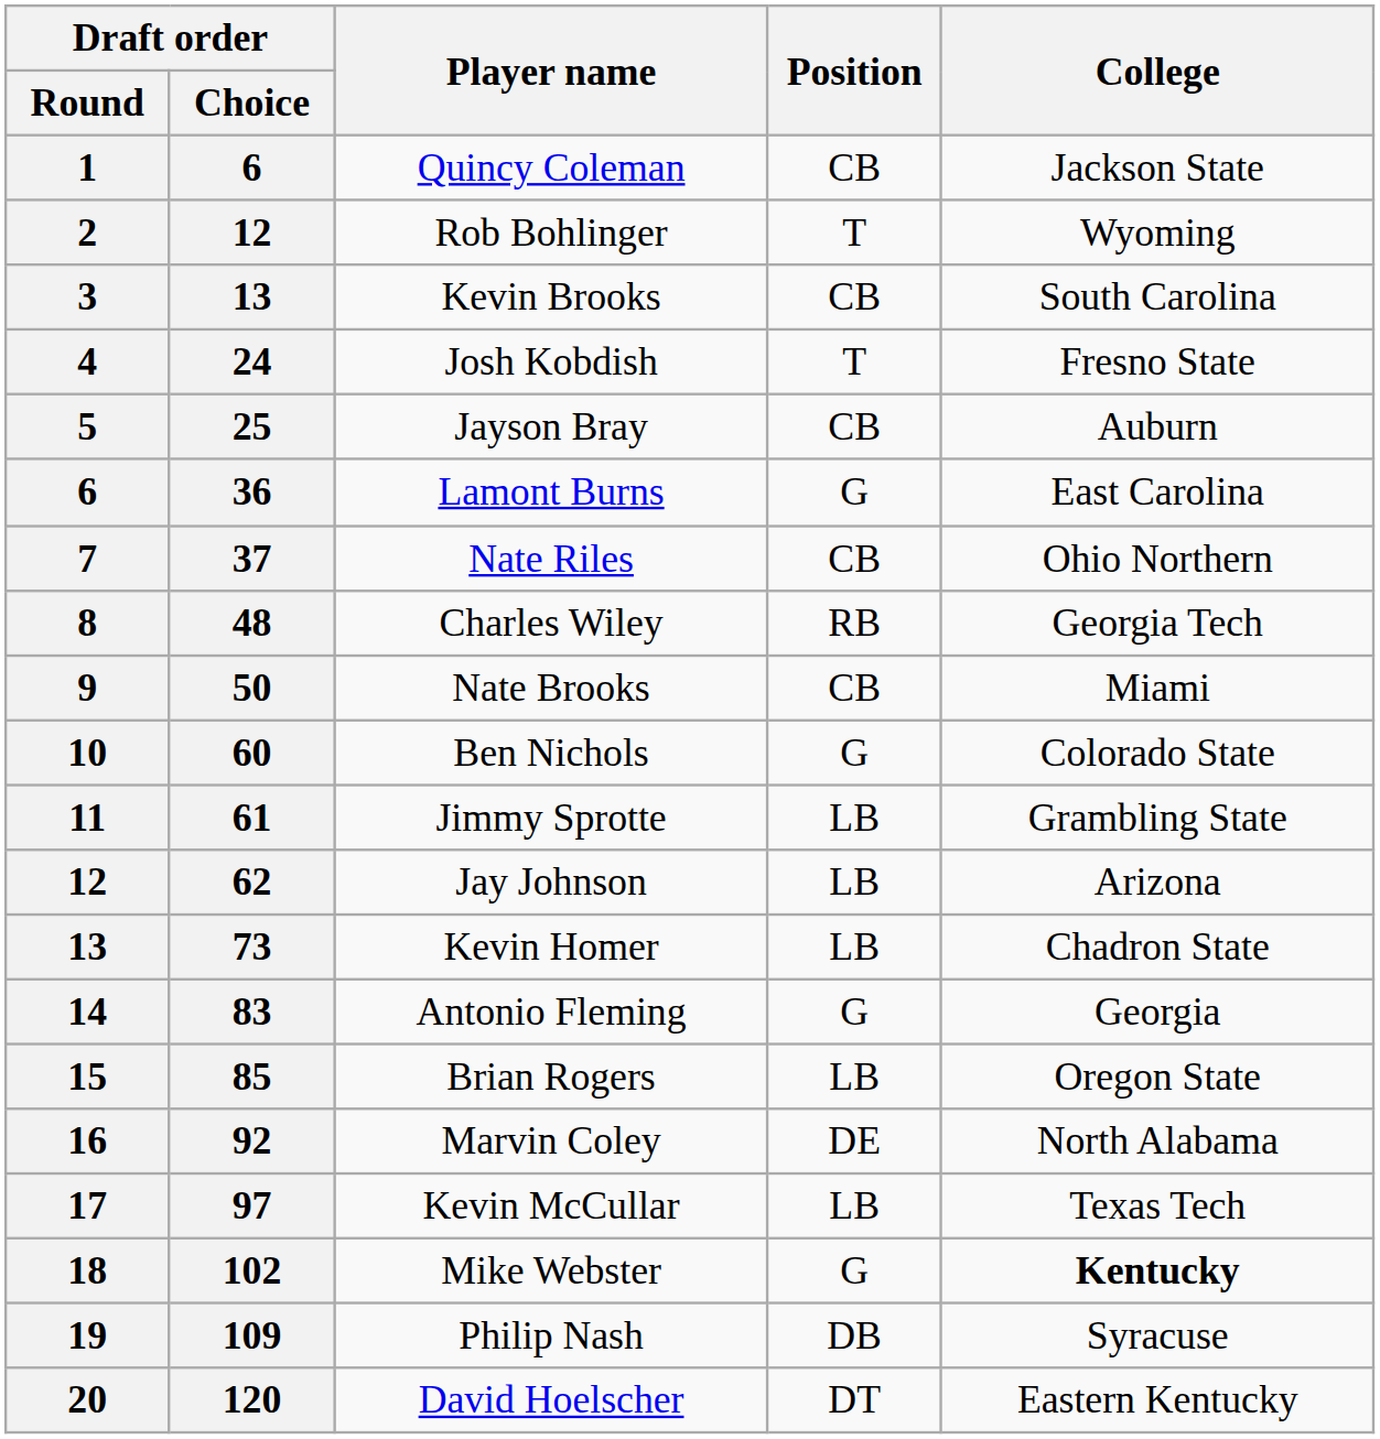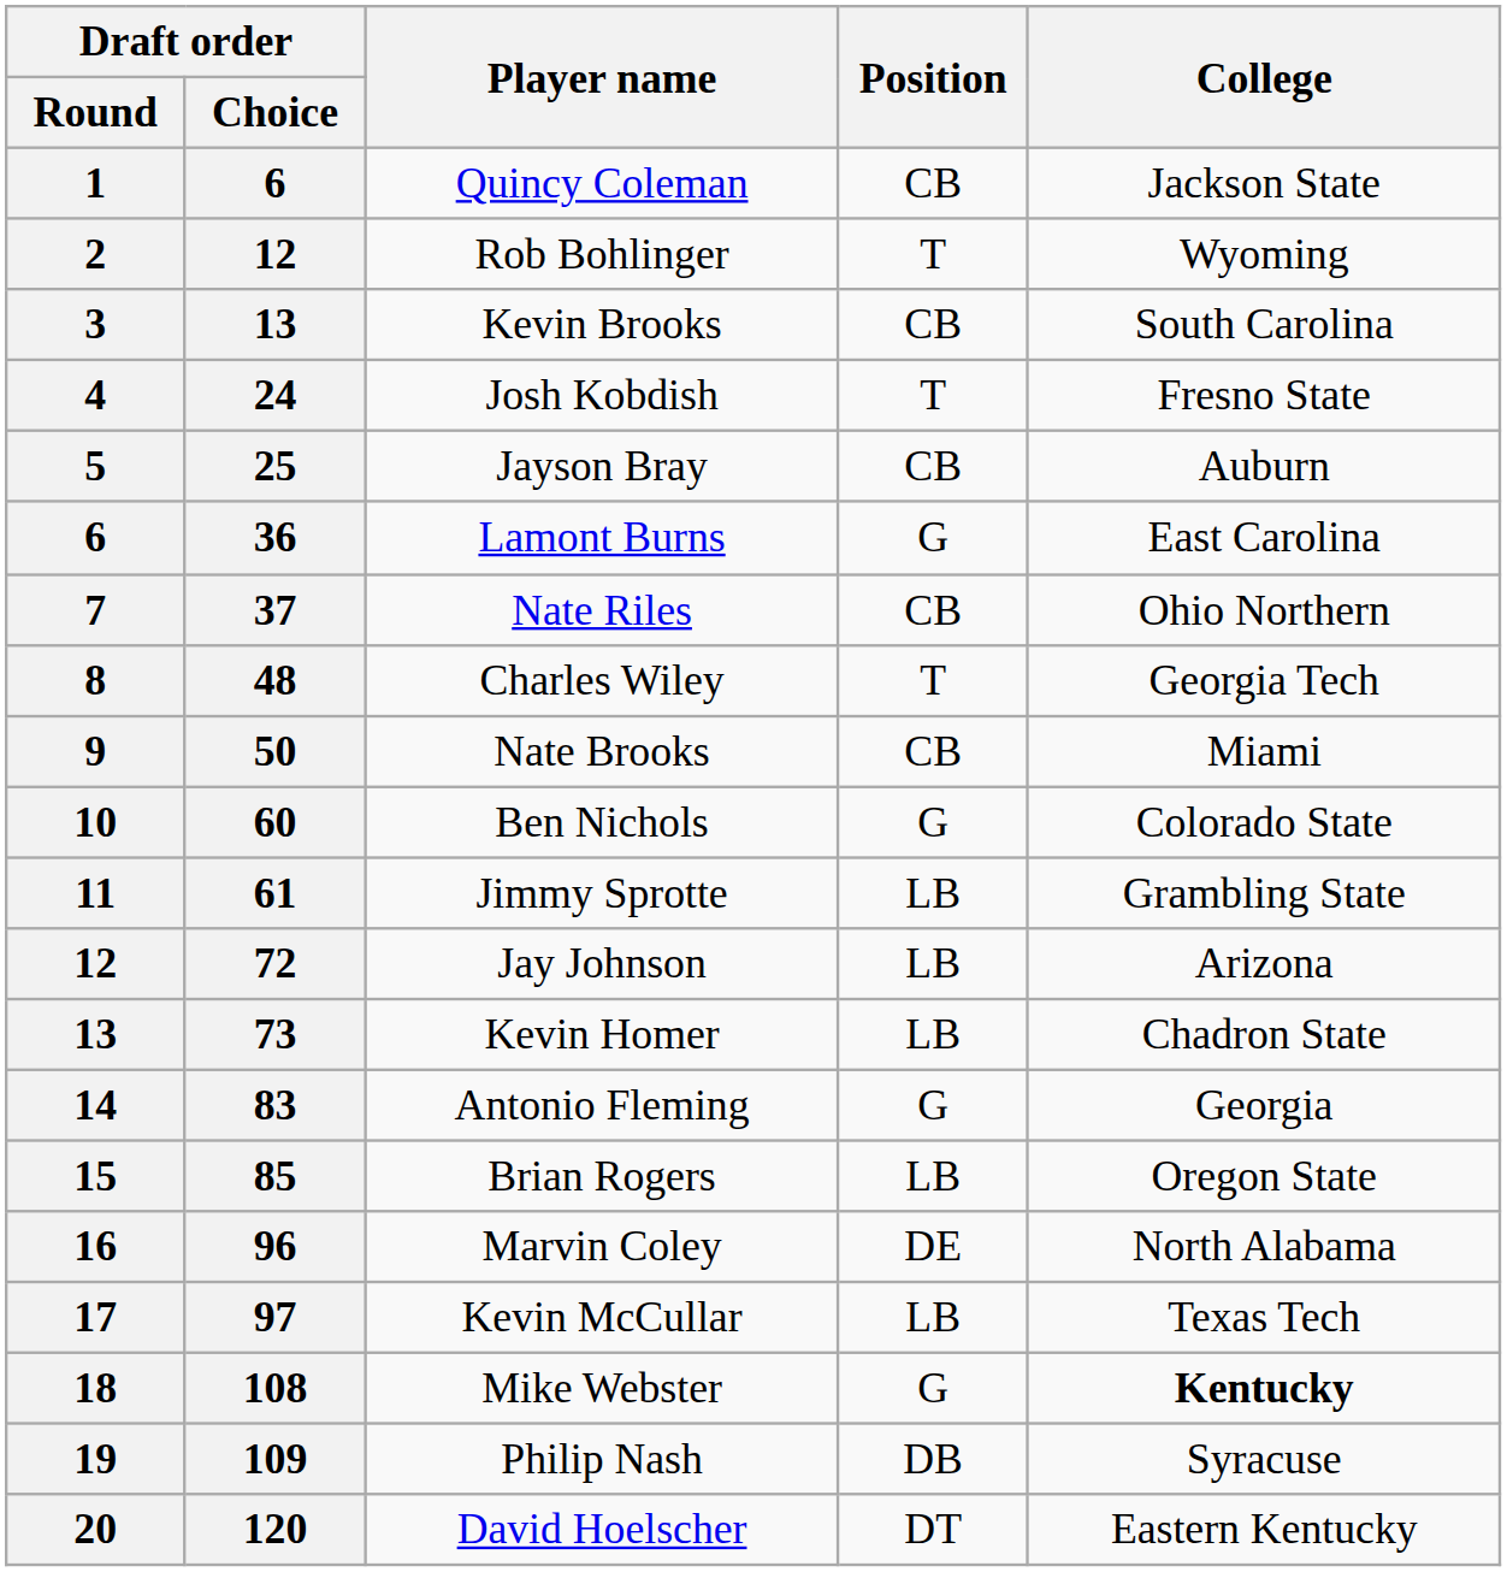 <table class="wikitable" style="font-size:95%; text-align:center">
 <tr>
 <th width="120" colspan="2">Draft order</th>
 <th width="160" rowspan="2">Player name</th>
 <th width="60"  rowspan="2">Position</th>
 <th width="160" rowspan="2">College</th>
 </tr>
 <tr>
 <th>Round</th>
 <th>Choice</th>
 </tr>
 <tr>
 <th>1</th>
 <th>6</th>
 <td><a href='#'>Quincy Coleman</a></td>
 <td>CB</td>
 <td>Jackson State</td>
 </tr>
 <tr>
 <th>2</th>
 <th>12</th>
 <td>Rob Bohlinger</td>
 <td>T</td>
 <td>Wyoming</td>
 </tr>
 <tr>
 <th>3</th>
 <th>13</th>
 <td>Kevin Brooks</td>
 <td>CB</td>
 <td>South Carolina</td>
 </tr>
 <tr>
 <th>4</th>
 <th>24</th>
 <td>Josh Kobdish</td>
 <td>T</td>
 <td>Fresno State</td>
 </tr>
 <tr>
 <th>5</th>
 <th>25</th>
 <td>Jayson Bray</td>
 <td>CB</td>
 <td>Auburn</td>
 </tr>
 <tr>
 <th>6</th>
 <th>36</th>
 <td><a href='#'>Lamont Burns</a></td>
 <td>G</td>
 <td>East Carolina</td>
 </tr>
 <tr>
 <th>7</th>
 <th>37</th>
 <td><a href='#'>Nate Riles</a></td>
 <td>CB</td>
 <td>Ohio Northern</td>
 </tr>
 <tr>
 <th>8</th>
 <th>48</th>
 <td>Charles Wiley</td>
-<td>RB</td>
+<td>T</td>
 <td>Georgia Tech</td>
 </tr>
 <tr>
 <th>9</th>
 <th>50</th>
 <td>Nate Brooks</td>
 <td>CB</td>
 <td>Miami</td>
 </tr>
 <tr>
 <th>10</th>
 <th>60</th>
 <td>Ben Nichols</td>
 <td>G</td>
 <td>Colorado State</td>
 </tr>
 <tr>
 <th>11</th>
 <th>61</th>
 <td>Jimmy Sprotte</td>
 <td>LB</td>
 <td>Grambling State</td>
 </tr>
 <tr>
 <th>12</th>
-<th>62</th>
+<th>72</th>
 <td>Jay Johnson</td>
 <td>LB</td>
 <td>Arizona</td>
 </tr>
 <tr>
 <th>13</th>
 <th>73</th>
 <td>Kevin Homer</td>
 <td>LB</td>
 <td>Chadron State</td>
 </tr>
 <tr>
 <th>14</th>
 <th>83</th>
 <td>Antonio Fleming</td>
 <td>G</td>
 <td>Georgia</td>
 </tr>
 <tr>
 <th>15</th>
 <th>85</th>
 <td>Brian Rogers</td>
 <td>LB</td>
 <td>Oregon State</td>
 </tr>
 <tr>
 <th>16</th>
-<th>92</th>
+<th>96</th>
 <td>Marvin Coley</td>
 <td>DE</td>
 <td>North Alabama</td>
 </tr>
 <tr>
 <th>17</th>
 <th>97</th>
 <td>Kevin McCullar</td>
 <td>LB</td>
 <td>Texas Tech</td>
 </tr>
 <tr>
 <th>18</th>
-<th>102</th>
+<th>108</th>
 <td>Mike Webster</td>
 <td>G</td>
 <td><strong>Kentucky</strong></td>
 </tr>
 <tr>
 <th>19</th>
 <th>109</th>
 <td>Philip Nash</td>
 <td>DB</td>
 <td>Syracuse</td>
 </tr>
 <tr>
 <th>20</th>
 <th>120</th>
 <td><a href='#'>David Hoelscher</a></td>
 <td>DT</td>
 <td>Eastern Kentucky</td>
 </tr>
 </table>
